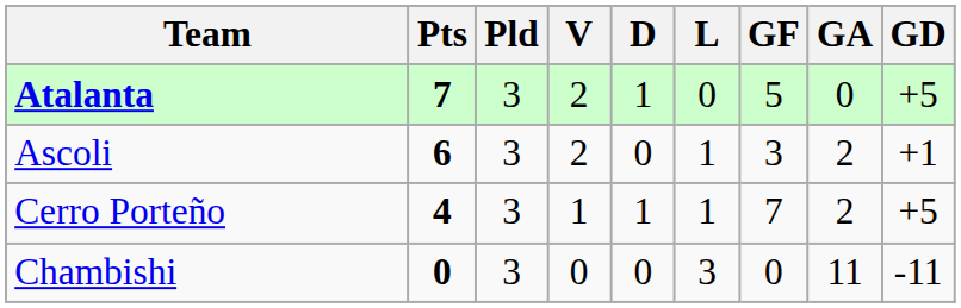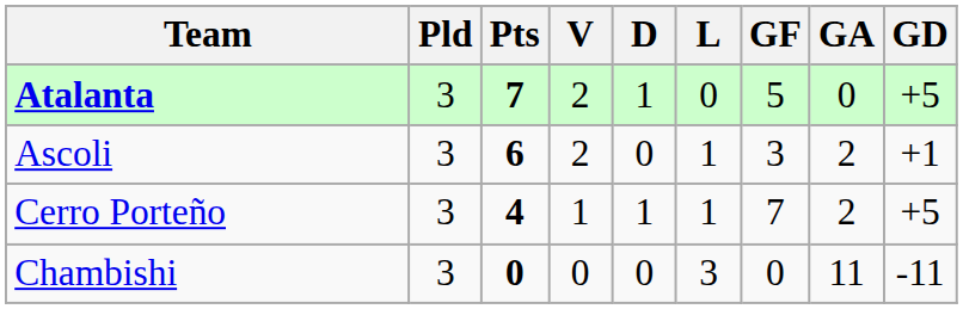 <table class=wikitable style="text-align:center">
 <tr>
 <th width=165>Team</th>
+<th width=20>Pld</th>
 <th width=20>Pts</th>
-<th width=20>Pld</th>
 <th width=20>V</th>
 <th width=20>D</th>
 <th width=20>L</th>
 <th width=20>GF</th>
 <th width=20>GA</th>
 <th width=20>GD</th>
 </tr>
 <tr style="background:#ccffcc">
 <td Style="text-align:left"><strong> <a href='#'>Atalanta</a></strong></td>
+<td>3</td>
 <td><strong>7</strong></td>
-<td>3</td>
 <td>2</td>
 <td>1</td>
 <td>0</td>
 <td>5</td>
 <td>0</td>
 <td>+5</td>
 </tr>
 <tr>
 <td Style="text-align:left"> <a href='#'>Ascoli</a></td>
+<td>3</td>
 <td><strong>6</strong></td>
-<td>3</td>
 <td>2</td>
 <td>0</td>
 <td>1</td>
 <td>3</td>
 <td>2</td>
 <td>+1</td>
 </tr>
 <tr>
 <td Style="text-align:left"> <a href='#'>Cerro Porteño</a></td>
+<td>3</td>
 <td><strong>4</strong></td>
-<td>3</td>
 <td>1</td>
 <td>1</td>
 <td>1</td>
 <td>7</td>
 <td>2</td>
 <td>+5</td>
 </tr>
 <tr>
 <td Style="text-align:left"> <a href='#'>Chambishi</a></td>
+<td>3</td>
 <td><strong>0</strong></td>
-<td>3</td>
 <td>0</td>
 <td>0</td>
 <td>3</td>
 <td>0</td>
 <td>11</td>
 <td>-11</td>
 </tr>
 </table>
